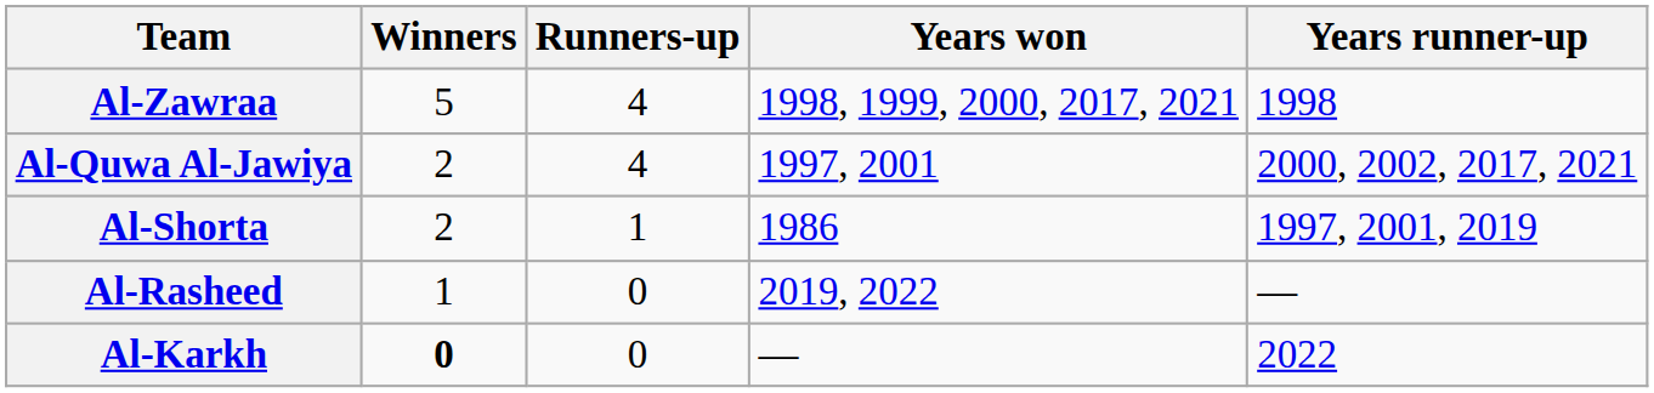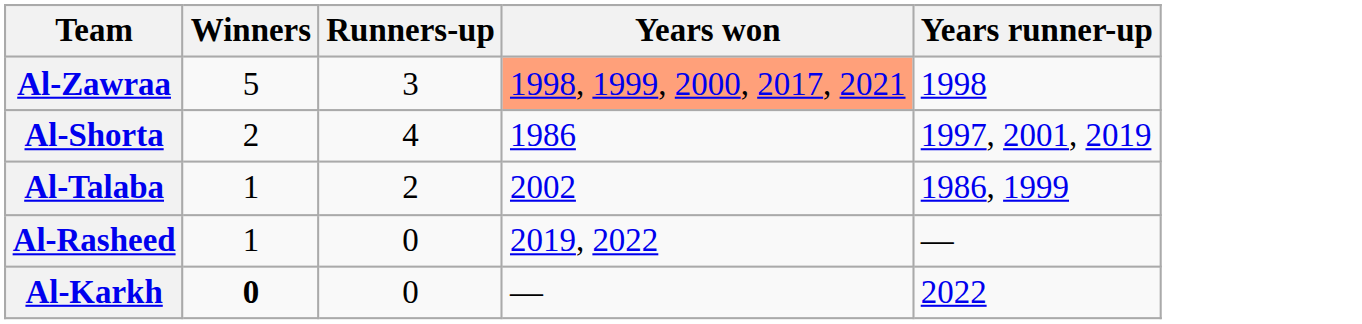 <table class="wikitable plainrowheaders sortable">
 <tr>
 <th scope=col>Team</th>
 <th scope=col>Winners</th>
 <th scope=col>Runners-up</th>
 <th scope=col class="unsortable">Years won</th>
 <th scope=col class="unsortable">Years runner-up</th>
 </tr>
 <tr>
 <th scope=row><a href='#'>Al-Zawraa</a></th>
 <td align=center>5</td>
-<td align=center>4</td>
-<td><a href='#'>1998</a>, <a href='#'>1999</a>, <a href='#'>2000</a>, <a href='#'>2017</a>, <a href='#'>2021</a></td>
+<td align=center>3</td>
+<td style="background: lightsalmon;"><a href='#'>1998</a>, <a href='#'>1999</a>, <a href='#'>2000</a>, <a href='#'>2017</a>, <a href='#'>2021</a></td>
 <td><a href='#'>1998</a></td>
-</tr>
-<tr>
-<th scope=row><a href='#'>Al-Quwa Al-Jawiya</a></th>
-<td align=center>2</td>
-<td align=center>4</td>
-<td><a href='#'>1997</a>, <a href='#'>2001</a></td>
-<td><a href='#'>2000</a>, <a href='#'>2002</a>, <a href='#'>2017</a>, <a href='#'>2021</a></td>
 </tr>
 <tr>
 <th scope=row><a href='#'>Al-Shorta</a></th>
 <td align=center>2</td>
-<td align=center>1</td>
+<td align=center>4</td>
 <td><a href='#'>1986</a></td>
 <td><a href='#'>1997</a>, <a href='#'>2001</a>, <a href='#'>2019</a></td>
+</tr>
+<tr>
+<th scope=row><a href='#'>Al-Talaba</a></th>
+<td align=center>1</td>
+<td align=center>2</td>
+<td><a href='#'>2002</a></td>
+<td><a href='#'>1986</a>, <a href='#'>1999</a></td>
 </tr>
 <tr>
 <th scope=row><a href='#'>Al-Rasheed</a></th>
 <td align=center>1</td>
 <td align=center>0</td>
 <td><a href='#'>2019</a>, <a href='#'>2022</a></td>
 <td>—</td>
 </tr>
 <tr>
 <th scope=row><a href='#'>Al-Karkh</a></th>
 <td align=center><strong>0</strong></td>
 <td align=center>0</td>
 <td>—</td>
 <td><a href='#'>2022</a></td>
 </tr>
 </table>
